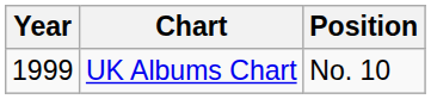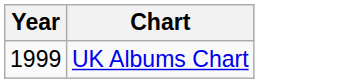 <table class="wikitable">
 <tr>
 <th>Year</th>
 <th>Chart</th>
-<th>Position</th>
 </tr>
 <tr>
 <td>1999</td>
 <td><a href='#'>UK Albums Chart</a></td>
-<td>No. 10</td>
 </tr>
 </table>
